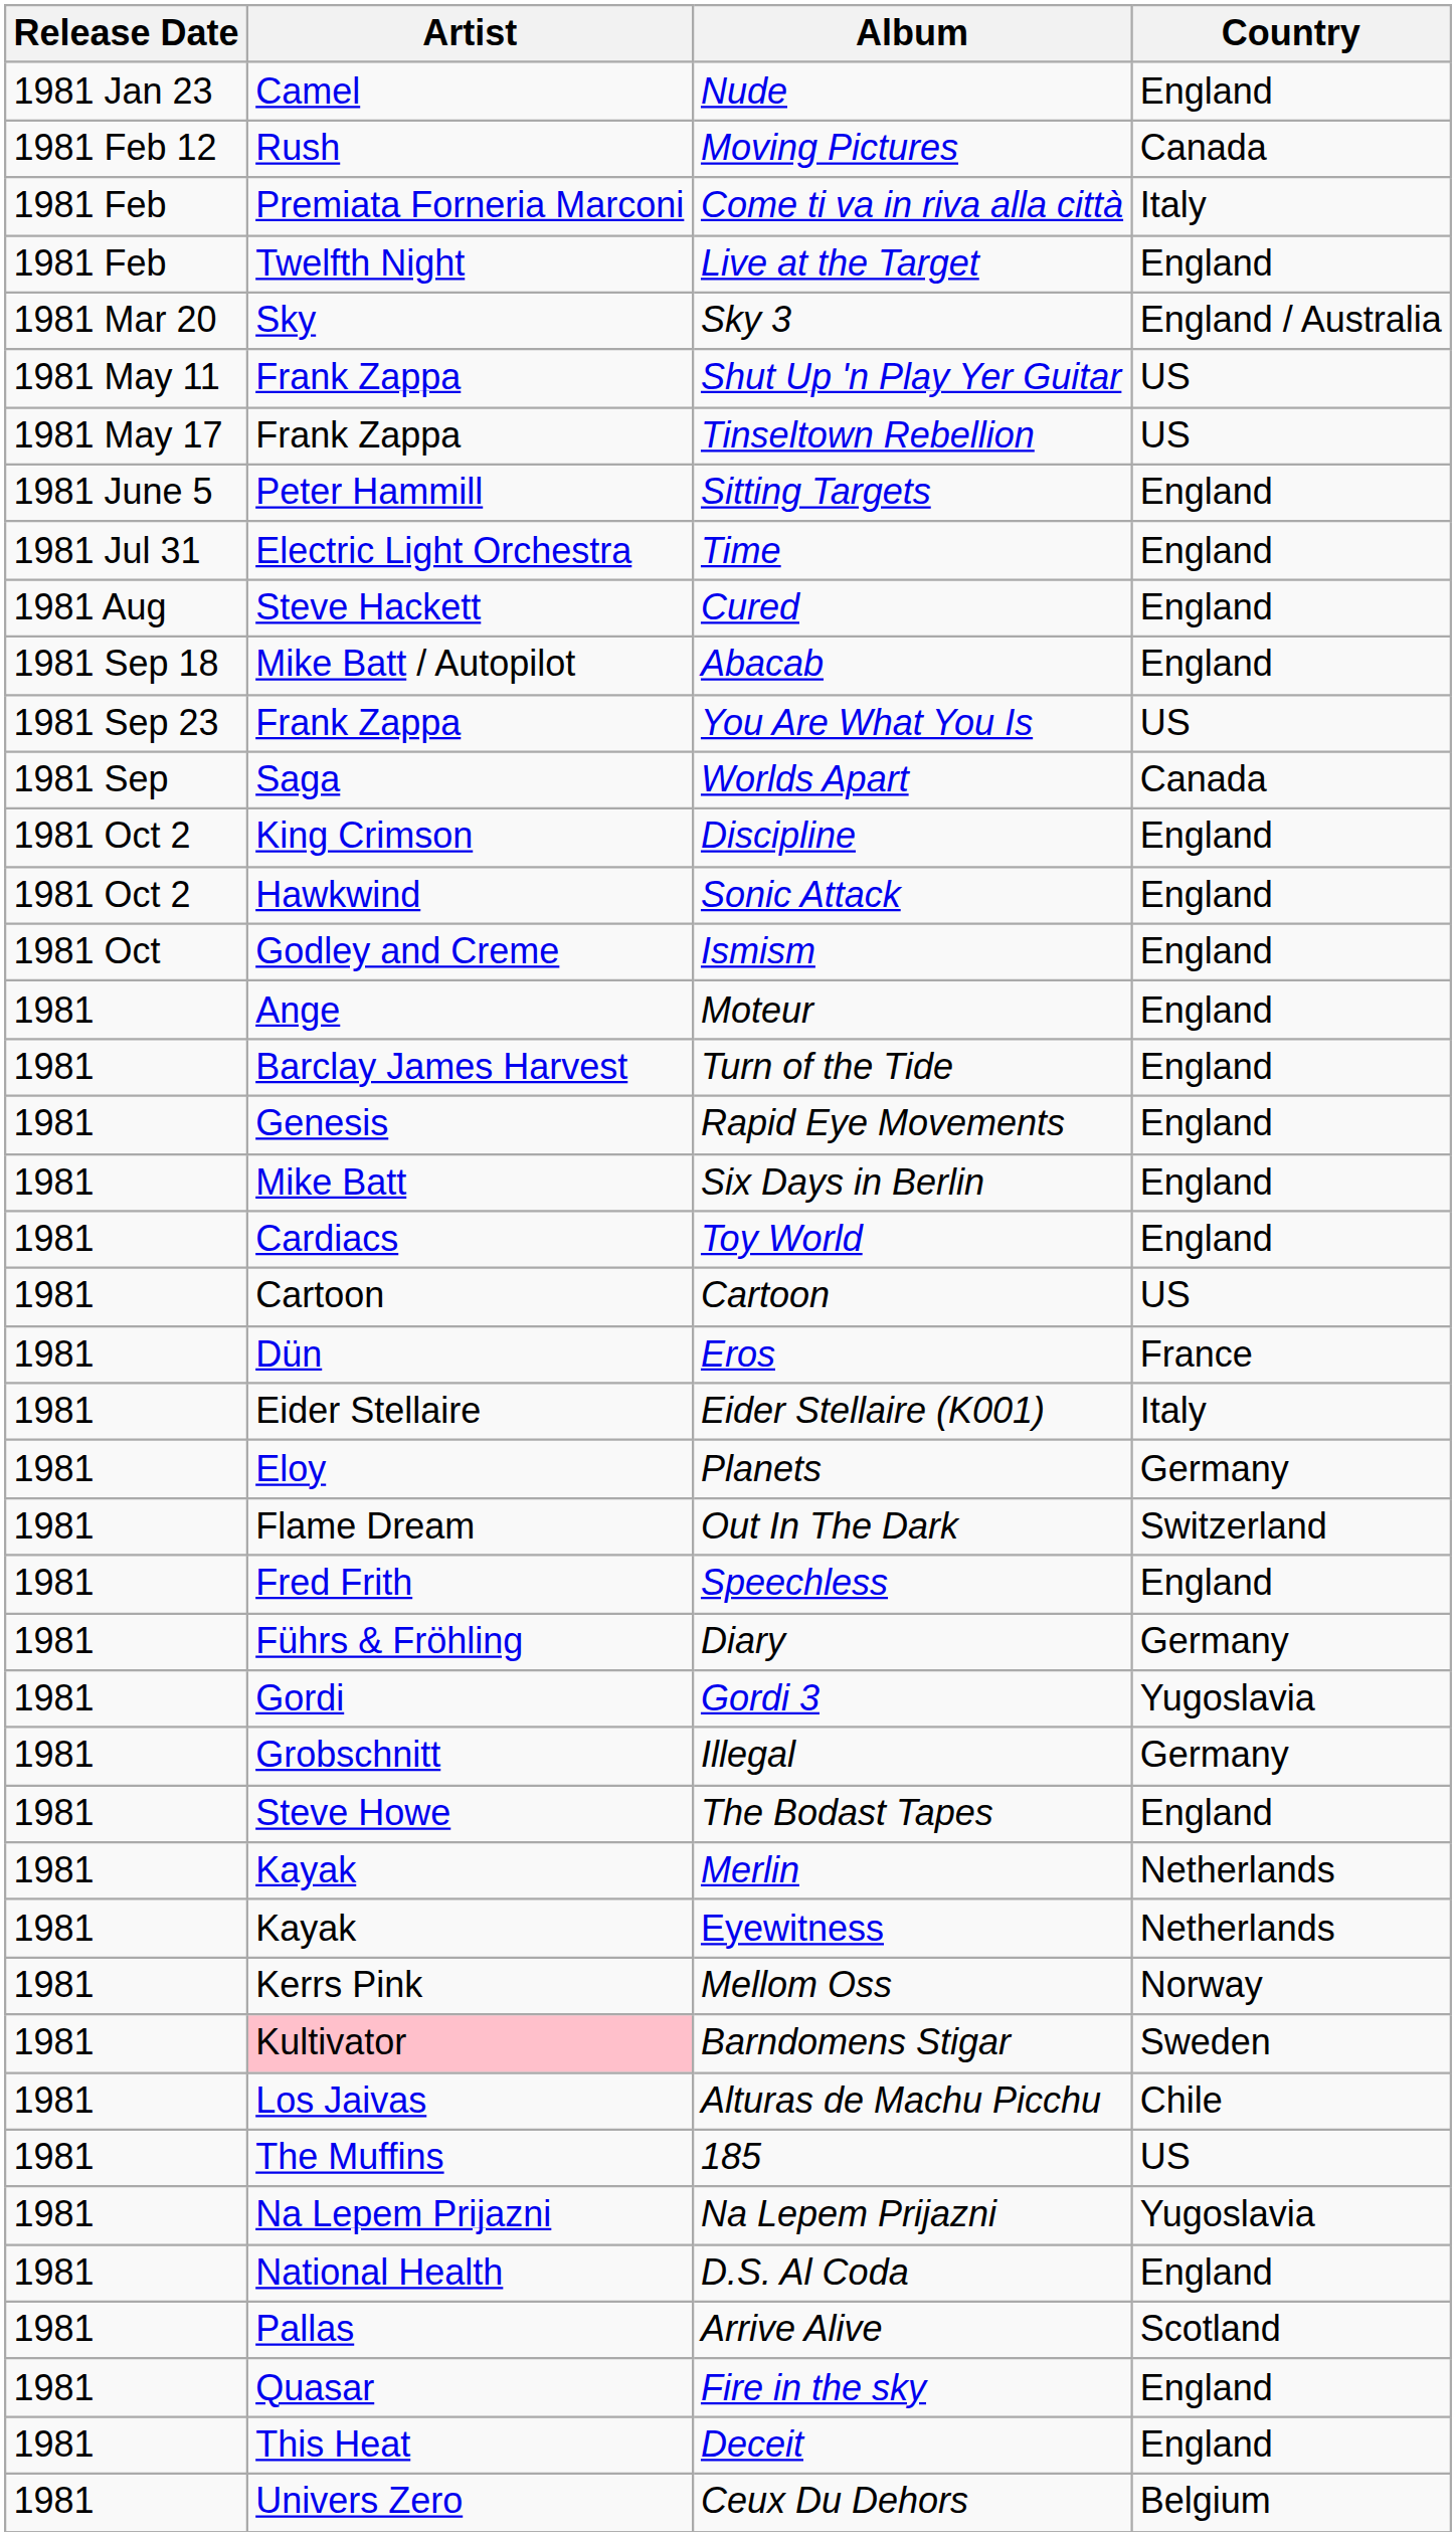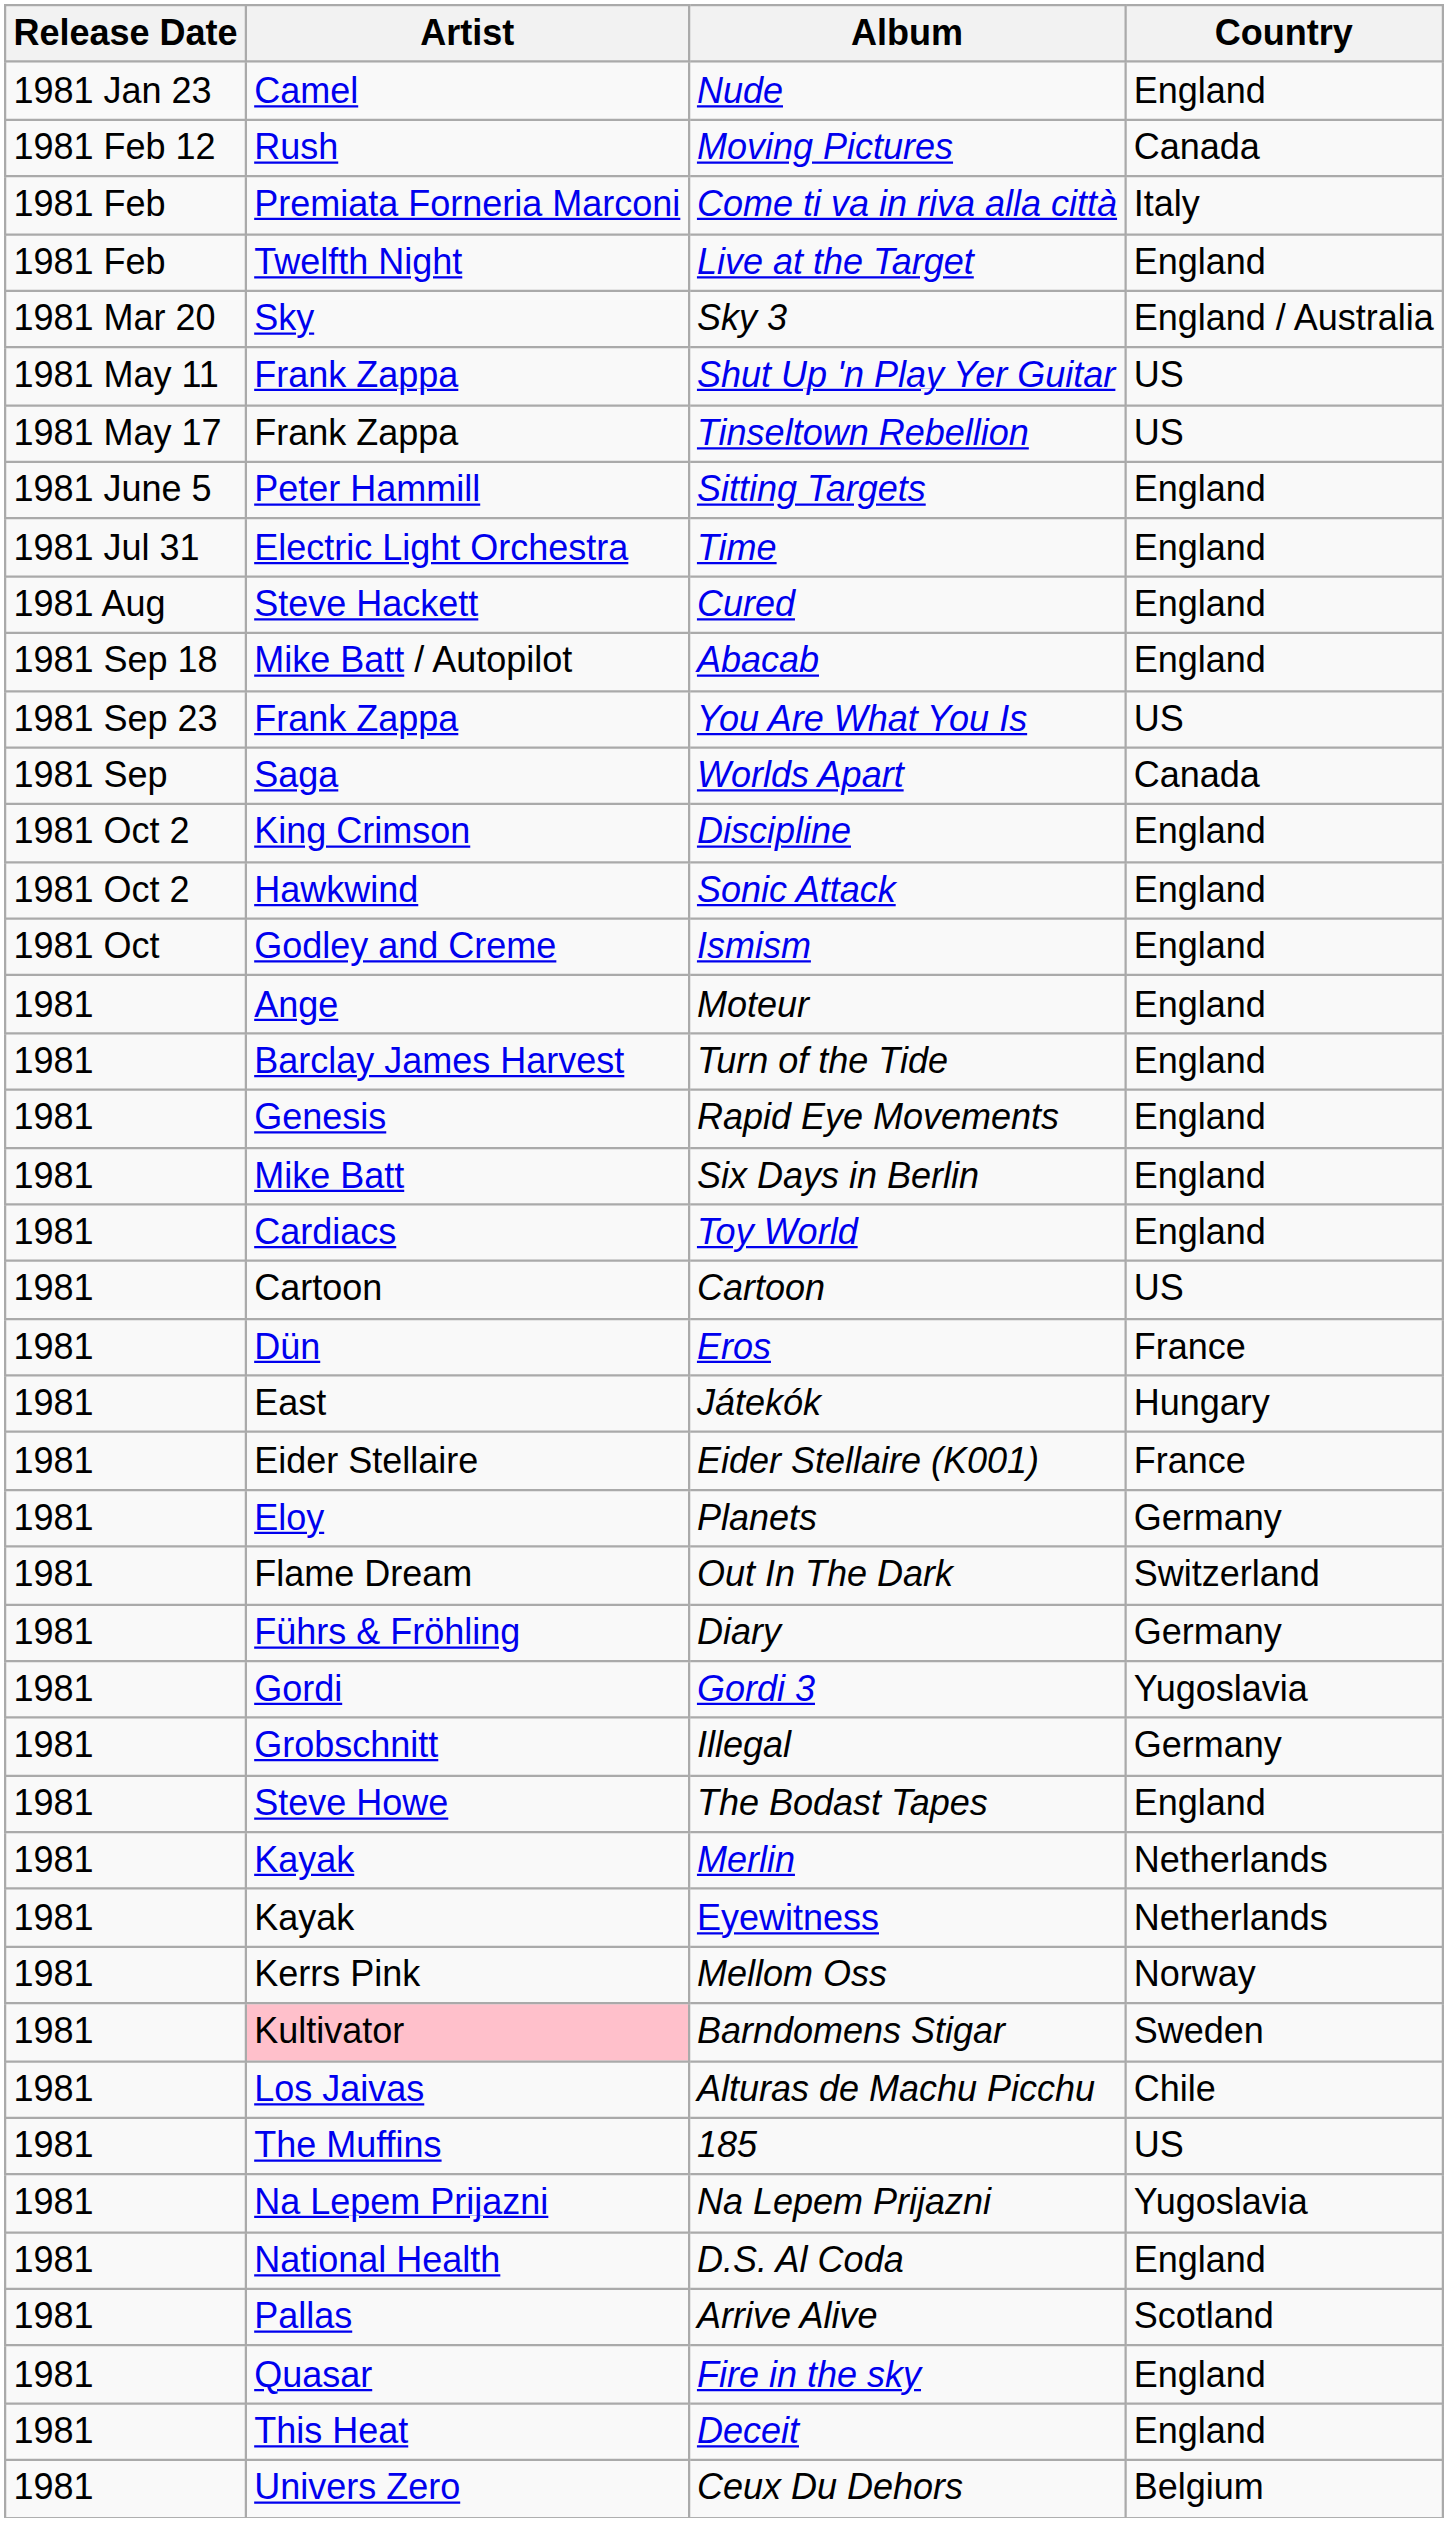 <table class="wikitable">
 <tr>
 <th align=center>Release Date</th>
 <th align=center>Artist</th>
 <th align=center>Album</th>
 <th align=center>Country</th>
 </tr>
 <tr>
 <td>1981 Jan 23</td>
 <td><a href='#'>Camel</a></td>
 <td><em><a href='#'>Nude</a></em></td>
 <td>England</td>
 </tr>
 <tr>
 <td>1981 Feb 12</td>
 <td><a href='#'>Rush</a></td>
 <td><em><a href='#'>Moving Pictures</a></em></td>
 <td>Canada</td>
 </tr>
 <tr>
 <td>1981 Feb</td>
 <td><a href='#'>Premiata Forneria Marconi</a></td>
 <td><em><a href='#'>Come ti va in riva alla città</a></em></td>
 <td>Italy</td>
 </tr>
 <tr>
 <td>1981 Feb</td>
 <td><a href='#'>Twelfth Night</a></td>
 <td><em><a href='#'>Live at the Target</a></em></td>
 <td>England</td>
 </tr>
 <tr>
 <td>1981 Mar 20</td>
 <td><a href='#'>Sky</a></td>
 <td><em>Sky 3</em></td>
 <td>England / Australia</td>
 </tr>
 <tr>
 <td>1981 May 11</td>
 <td><a href='#'>Frank Zappa</a></td>
 <td><em><a href='#'>Shut Up 'n Play Yer Guitar</a></em></td>
 <td>US</td>
 </tr>
 <tr>
 <td>1981 May 17</td>
 <td>Frank Zappa</td>
 <td><em><a href='#'>Tinseltown Rebellion</a></em></td>
 <td>US</td>
 </tr>
 <tr>
 <td>1981 June 5</td>
 <td><a href='#'>Peter Hammill</a></td>
 <td><em><a href='#'>Sitting Targets</a></em></td>
 <td>England</td>
 </tr>
 <tr>
 <td>1981 Jul 31</td>
 <td><a href='#'>Electric Light Orchestra</a></td>
 <td><em><a href='#'>Time</a></em></td>
 <td>England</td>
 </tr>
 <tr>
 <td>1981 Aug</td>
 <td><a href='#'>Steve Hackett</a></td>
 <td><em><a href='#'>Cured</a></em></td>
 <td>England</td>
 </tr>
 <tr>
 <td>1981 Sep 18</td>
 <td><a href='#'>Mike Batt</a> / Autopilot</td>
 <td><em><a href='#'>Abacab</a></em></td>
 <td>England</td>
 </tr>
 <tr>
 <td>1981 Sep 23</td>
 <td><a href='#'>Frank Zappa</a></td>
 <td><em><a href='#'>You Are What You Is</a></em></td>
 <td>US</td>
 </tr>
 <tr>
 <td>1981 Sep</td>
 <td><a href='#'>Saga</a></td>
 <td><em><a href='#'>Worlds Apart</a></em></td>
 <td>Canada</td>
 </tr>
 <tr>
 <td>1981 Oct 2</td>
 <td><a href='#'>King Crimson</a></td>
 <td><em><a href='#'>Discipline</a></em></td>
 <td>England</td>
 </tr>
 <tr>
 <td>1981 Oct 2</td>
 <td><a href='#'>Hawkwind</a></td>
 <td><em><a href='#'>Sonic Attack</a></em></td>
 <td>England</td>
 </tr>
 <tr>
 <td>1981 Oct</td>
 <td><a href='#'>Godley and Creme</a></td>
 <td><em><a href='#'>Ismism</a></em></td>
 <td>England</td>
 </tr>
 <tr>
 <td>1981</td>
 <td><a href='#'>Ange</a></td>
 <td><em>Moteur</em></td>
 <td>England</td>
 </tr>
 <tr>
 <td>1981</td>
 <td><a href='#'>Barclay James Harvest</a></td>
 <td><em>Turn of the Tide</em></td>
 <td>England</td>
 </tr>
 <tr>
 <td>1981</td>
 <td><a href='#'>Genesis</a></td>
 <td><em>Rapid Eye Movements</em></td>
 <td>England</td>
 </tr>
 <tr>
 <td>1981</td>
 <td><a href='#'>Mike Batt</a></td>
 <td><em>Six Days in Berlin</em></td>
 <td>England</td>
 </tr>
 <tr>
 <td>1981</td>
 <td><a href='#'>Cardiacs</a></td>
 <td><em><a href='#'>Toy World</a></em></td>
 <td>England</td>
 </tr>
 <tr>
 <td>1981</td>
 <td>Cartoon</td>
 <td><em>Cartoon</em></td>
 <td>US</td>
 </tr>
 <tr>
 <td>1981</td>
 <td><a href='#'>Dün</a></td>
 <td><em><a href='#'>Eros</a></em></td>
 <td>France</td>
 </tr>
 <tr>
 <td>1981</td>
+<td>East</td>
+<td><em>Játekók</em></td>
+<td>Hungary</td>
+</tr>
+<tr>
+<td>1981</td>
 <td>Eider Stellaire</td>
 <td><em>Eider Stellaire (K001)</em></td>
-<td>Italy</td>
+<td>France</td>
 </tr>
 <tr>
 <td>1981</td>
 <td><a href='#'>Eloy</a></td>
 <td><em>Planets</em></td>
 <td>Germany</td>
 </tr>
 <tr>
 <td>1981</td>
 <td>Flame Dream</td>
 <td><em>Out In The Dark</em></td>
 <td>Switzerland</td>
-</tr>
-<tr>
-<td>1981</td>
-<td><a href='#'>Fred Frith</a></td>
-<td><em><a href='#'>Speechless</a></em></td>
-<td>England</td>
 </tr>
 <tr>
 <td>1981</td>
 <td><a href='#'>Führs & Fröhling</a></td>
 <td><em>Diary</em></td>
 <td>Germany</td>
 </tr>
 <tr>
 <td>1981</td>
 <td><a href='#'>Gordi</a></td>
 <td><em><a href='#'>Gordi 3</a></em></td>
 <td>Yugoslavia</td>
 </tr>
 <tr>
 <td>1981</td>
 <td><a href='#'>Grobschnitt</a></td>
 <td><em>Illegal</em></td>
 <td>Germany</td>
 </tr>
 <tr>
 <td>1981</td>
 <td><a href='#'>Steve Howe</a></td>
 <td><em>The Bodast Tapes</em></td>
 <td>England</td>
 </tr>
 <tr>
 <td>1981</td>
 <td><a href='#'>Kayak</a></td>
 <td><em><a href='#'>Merlin</a></em></td>
 <td>Netherlands</td>
 </tr>
 <tr>
 <td>1981</td>
 <td>Kayak</td>
 <td><a href='#'>Eyewitness</a></td>
 <td>Netherlands</td>
 </tr>
 <tr>
 <td>1981</td>
 <td>Kerrs Pink</td>
 <td><em>Mellom Oss</em></td>
 <td>Norway</td>
 </tr>
 <tr>
 <td>1981</td>
 <td style="background: pink;">Kultivator</td>
 <td><em>Barndomens Stigar</em></td>
 <td>Sweden</td>
 </tr>
 <tr>
 <td>1981</td>
 <td><a href='#'>Los Jaivas</a></td>
 <td><em>Alturas de Machu Picchu</em></td>
 <td>Chile</td>
 </tr>
 <tr>
 <td>1981</td>
 <td><a href='#'>The Muffins</a></td>
 <td><em>185</em></td>
 <td>US</td>
 </tr>
 <tr>
 <td>1981</td>
 <td><a href='#'>Na Lepem Prijazni</a></td>
 <td><em>Na Lepem Prijazni</em></td>
 <td>Yugoslavia</td>
 </tr>
 <tr>
 <td>1981</td>
 <td><a href='#'>National Health</a></td>
 <td><em>D.S. Al Coda</em></td>
 <td>England</td>
 </tr>
 <tr>
 <td>1981</td>
 <td><a href='#'>Pallas</a></td>
 <td><em>Arrive Alive</em></td>
 <td>Scotland</td>
 </tr>
 <tr>
 <td>1981</td>
 <td><a href='#'>Quasar</a></td>
 <td><em><a href='#'>Fire in the sky</a></em></td>
 <td>England</td>
 </tr>
 <tr>
 <td>1981</td>
 <td><a href='#'>This Heat</a></td>
 <td><em><a href='#'>Deceit</a></em></td>
 <td>England</td>
 </tr>
 <tr>
 <td>1981</td>
 <td><a href='#'>Univers Zero</a></td>
 <td><em>Ceux Du Dehors</em></td>
 <td>Belgium</td>
 </tr>
 <tr>
 </tr>
 </table>
